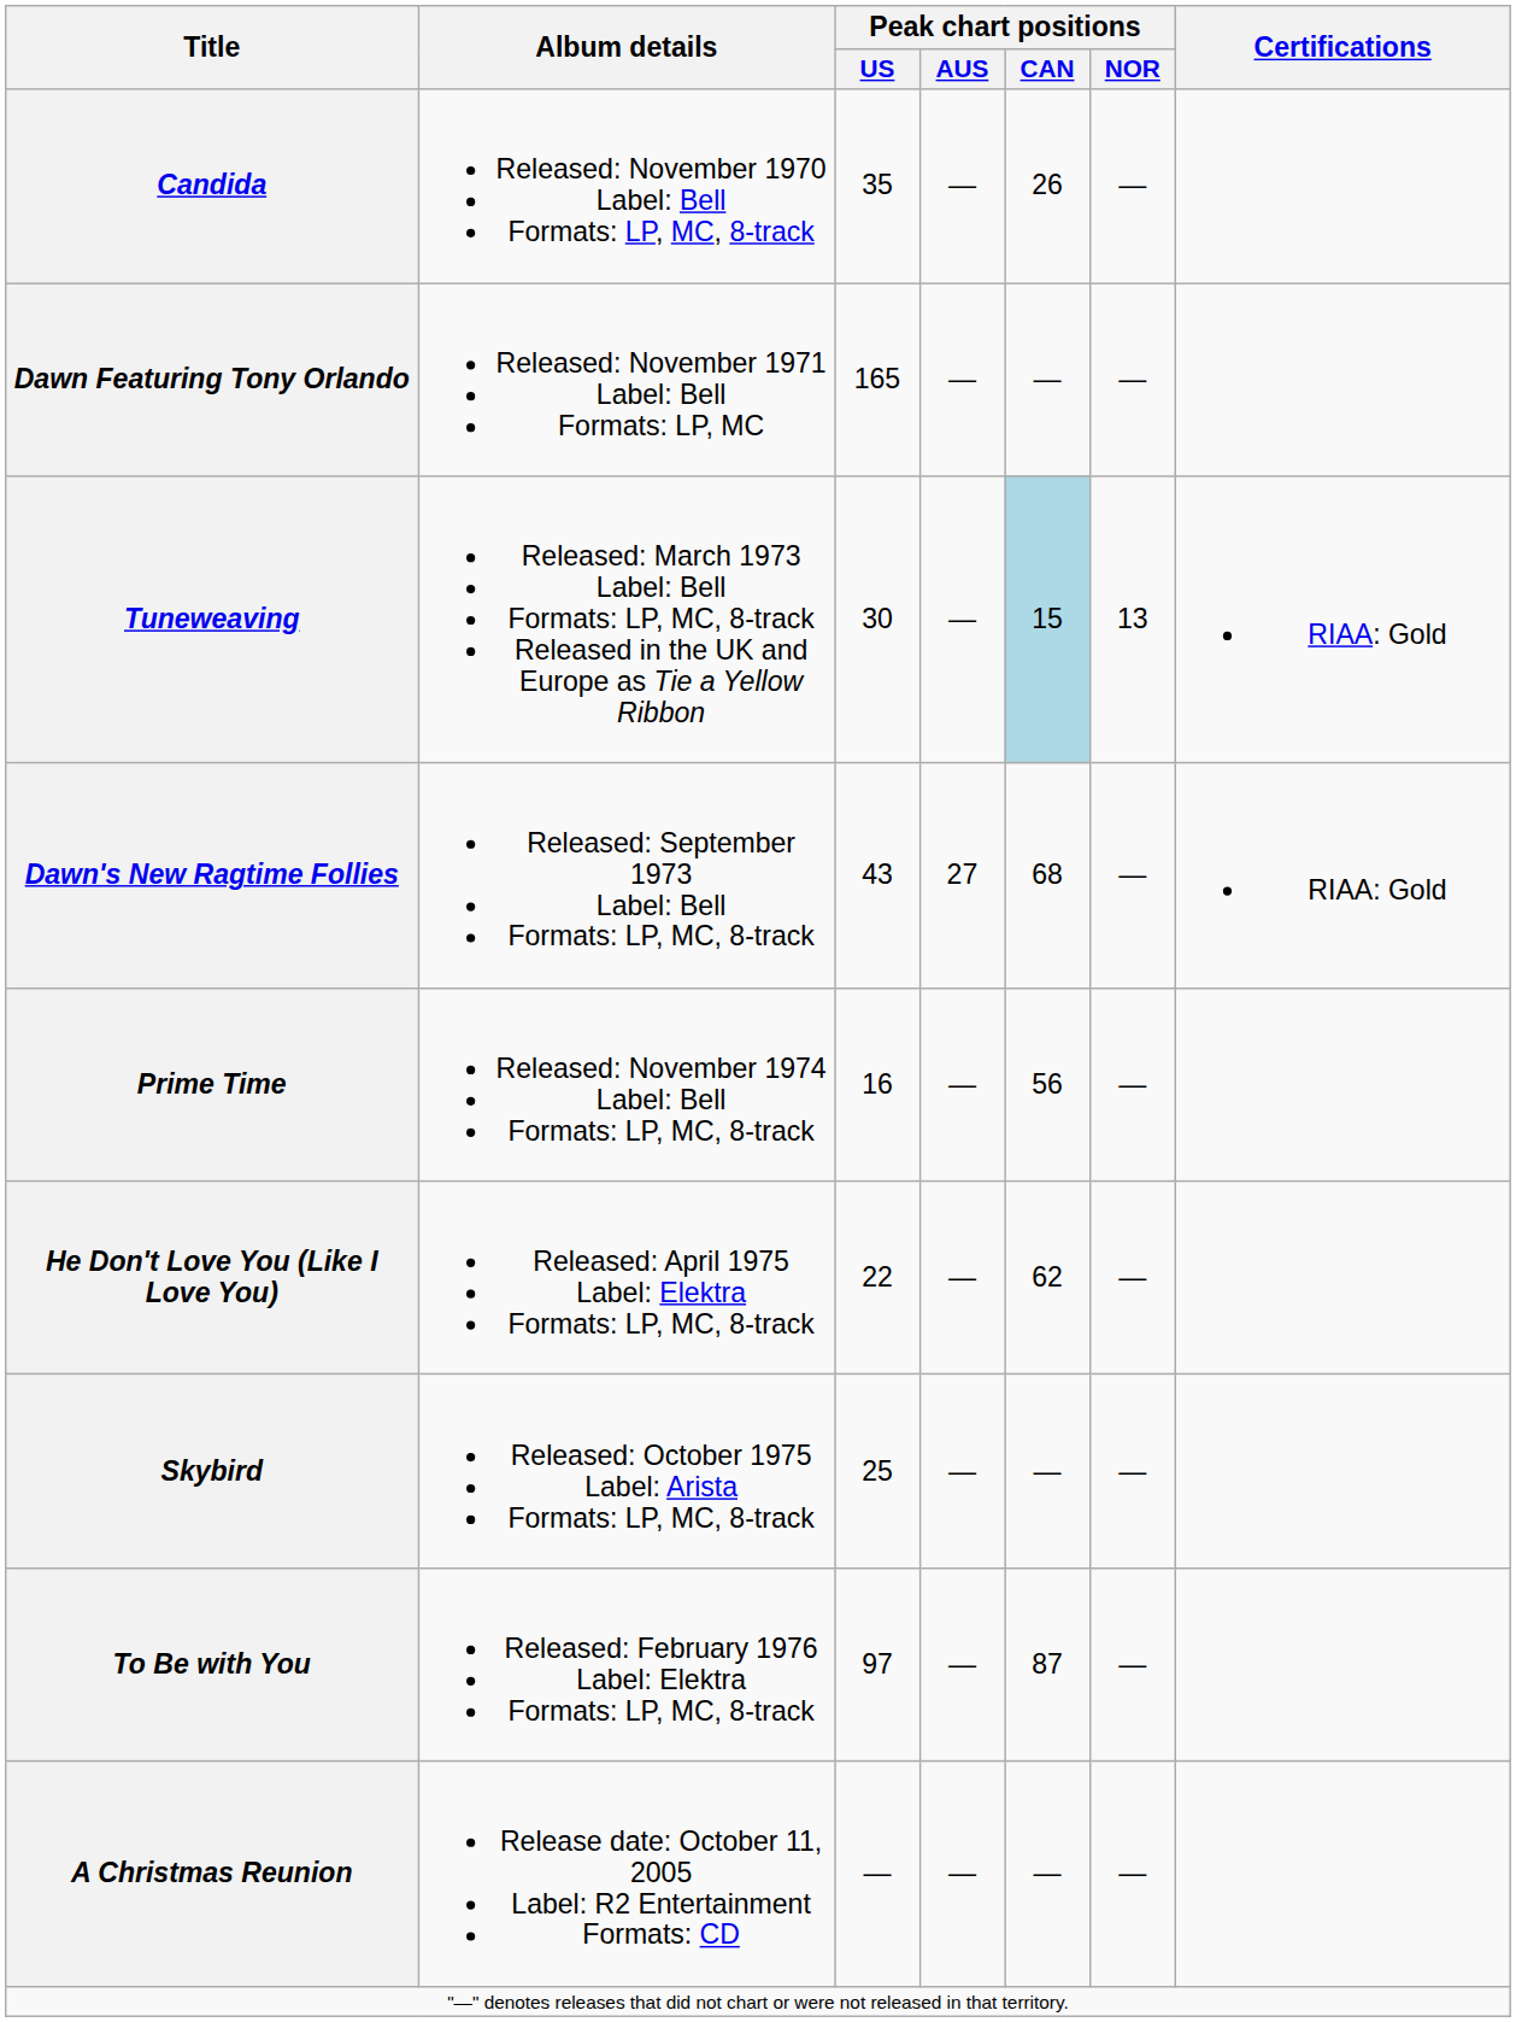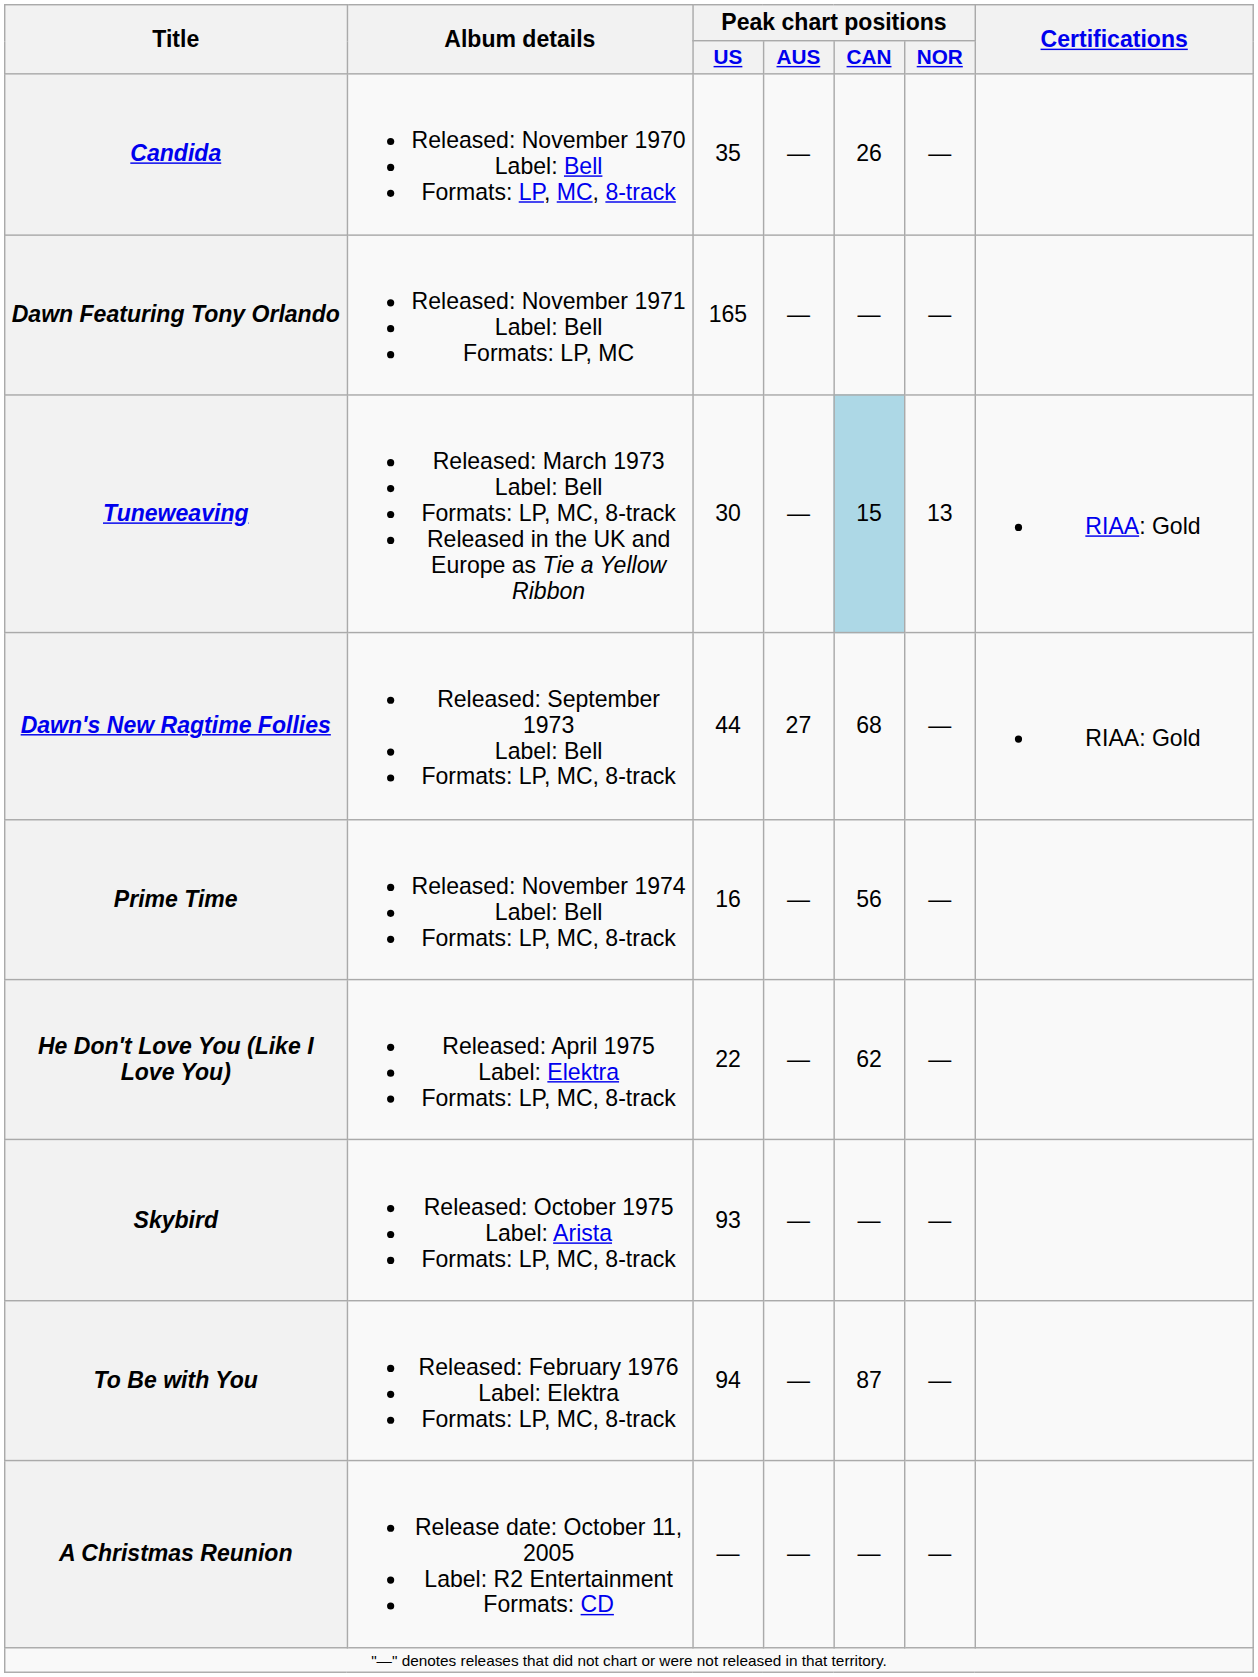 <table class="wikitable plainrowheaders" style="text-align:center;">
 <tr>
 <th scope="col" rowspan="2" style="width:15em;">Title</th>
 <th scope="col" rowspan="2" style="width:15em;">Album details</th>
 <th colspan="4">Peak chart positions</th>
 <th rowspan="2" style="width:12em;"><a href='#'>Certifications</a></th>
 </tr>
 <tr>
 <th scope="col" style="width:3em;font-size:90%;"><a href='#'>US</a><br></th>
 <th scope="col" style="width:3em;font-size:90%;"><a href='#'>AUS</a><br></th>
 <th scope="col" style="width:3em;font-size:90%;"><a href='#'>CAN</a><br></th>
 <th scope="col" style="width:3em;font-size:90%;"><a href='#'>NOR</a><br></th>
 </tr>
 <tr>
 <th scope="row"><em><a href='#'>Candida</a></em></th>
 <td><br><ul><li>Released: November 1970</li><li>Label: <a href='#'>Bell</a></li><li>Formats: <a href='#'>LP</a>, <a href='#'>MC</a>, <a href='#'>8-track</a></li></ul></td>
 <td>35</td>
 <td>—</td>
 <td>26</td>
 <td>—</td>
 <td></td>
 </tr>
 <tr>
 <th scope="row"><em>Dawn Featuring Tony Orlando</em></th>
 <td><br><ul><li>Released: November 1971</li><li>Label: Bell</li><li>Formats: LP, MC</li></ul></td>
 <td>165</td>
 <td>—</td>
 <td>—</td>
 <td>—</td>
 <td></td>
 </tr>
 <tr>
 <th scope="row"><em><a href='#'>Tuneweaving</a></em></th>
 <td><br><ul><li>Released: March 1973</li><li>Label: Bell</li><li>Formats: LP, MC, 8-track</li><li>Released in the UK and Europe as <em>Tie a Yellow Ribbon</em></li></ul></td>
 <td>30</td>
 <td>—</td>
 <td style="background: lightblue;">15</td>
 <td>13</td>
 <td><br><ul><li><a href='#'>RIAA</a>: Gold</li></ul></td>
 </tr>
 <tr>
 <th scope="row"><em><a href='#'>Dawn's New Ragtime Follies</a></em></th>
 <td><br><ul><li>Released: September 1973</li><li>Label: Bell</li><li>Formats: LP, MC, 8-track</li></ul></td>
-<td>43</td>
+<td>44</td>
 <td>27</td>
 <td>68</td>
 <td>—</td>
 <td><br><ul><li>RIAA: Gold</li></ul></td>
 </tr>
 <tr>
 <th scope="row"><em>Prime Time</em></th>
 <td><br><ul><li>Released: November 1974</li><li>Label: Bell</li><li>Formats: LP, MC, 8-track</li></ul></td>
 <td>16</td>
 <td>—</td>
 <td>56</td>
 <td>—</td>
 <td></td>
 </tr>
 <tr>
 <th scope="row"><em>He Don't Love You (Like I Love You)</em></th>
 <td><br><ul><li>Released: April 1975</li><li>Label: <a href='#'>Elektra</a></li><li>Formats: LP, MC, 8-track</li></ul></td>
 <td>22</td>
 <td>—</td>
 <td>62</td>
 <td>—</td>
 <td></td>
 </tr>
 <tr>
 <th scope="row"><em>Skybird</em></th>
 <td><br><ul><li>Released: October 1975</li><li>Label: <a href='#'>Arista</a></li><li>Formats: LP, MC, 8-track</li></ul></td>
-<td>25</td>
+<td>93</td>
 <td>—</td>
 <td>—</td>
 <td>—</td>
 <td></td>
 </tr>
 <tr>
 <th scope="row"><em>To Be with You</em></th>
 <td><br><ul><li>Released: February 1976</li><li>Label: Elektra</li><li>Formats: LP, MC, 8-track</li></ul></td>
-<td>97</td>
+<td>94</td>
 <td>—</td>
 <td>87</td>
 <td>—</td>
 <td></td>
 </tr>
 <tr>
 <th scope="row"><em>A Christmas Reunion</em></th>
 <td><br><ul><li>Release date: October 11, 2005</li><li>Label: R2 Entertainment</li><li>Formats: <a href='#'>CD</a></li></ul></td>
 <td>—</td>
 <td>—</td>
 <td>—</td>
 <td>—</td>
 <td></td>
 </tr>
 <tr>
 <td colspan="7" style="font-size:8pt">"—" denotes releases that did not chart or were not released in that territory.</td>
 </tr>
 </table>
